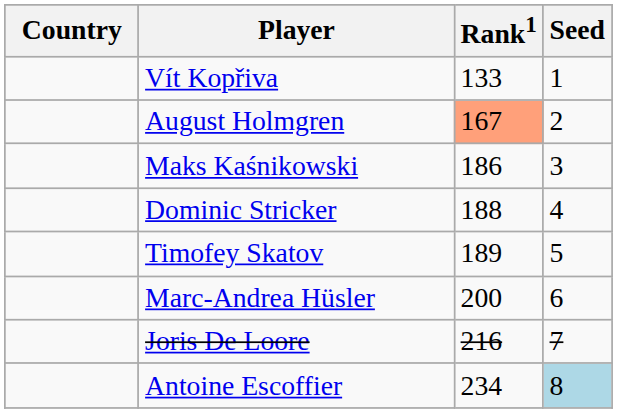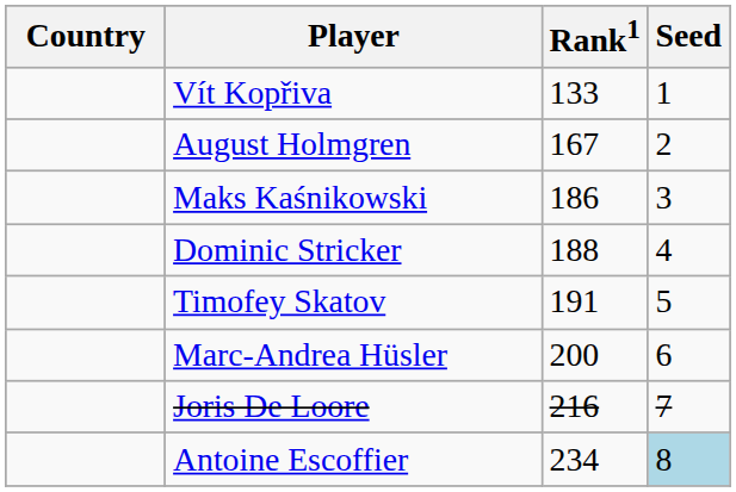 <table class="sortable wikitable">
 <tr>
 <th width="70">Country</th>
 <th width="175">Player</th>
 <th>Rank<sup>1</sup></th>
 <th>Seed</th>
 </tr>
 <tr>
 <td></td>
 <td><a href='#'>Vít Kopřiva</a></td>
 <td>133</td>
 <td>1</td>
 </tr>
 <tr>
 <td></td>
 <td><a href='#'>August Holmgren</a></td>
-<td style="background: lightsalmon;">167</td>
+<td>167</td>
 <td>2</td>
 </tr>
 <tr>
 <td></td>
 <td><a href='#'>Maks Kaśnikowski</a></td>
 <td>186</td>
 <td>3</td>
 </tr>
 <tr>
 <td></td>
 <td><a href='#'>Dominic Stricker</a></td>
 <td>188</td>
 <td>4</td>
 </tr>
 <tr>
 <td></td>
 <td><a href='#'>Timofey Skatov</a></td>
-<td>189</td>
+<td>191</td>
 <td>5</td>
 </tr>
 <tr>
 <td></td>
 <td><a href='#'>Marc-Andrea Hüsler</a></td>
 <td>200</td>
 <td>6</td>
 </tr>
 <tr>
 <td><s></s></td>
 <td><s><a href='#'>Joris De Loore</a></s></td>
 <td><s>216</s></td>
 <td><s>7</s></td>
 </tr>
 <tr>
 <td></td>
 <td><a href='#'>Antoine Escoffier</a></td>
 <td>234</td>
 <td style="background: lightblue;">8</td>
 </tr>
 </table>
